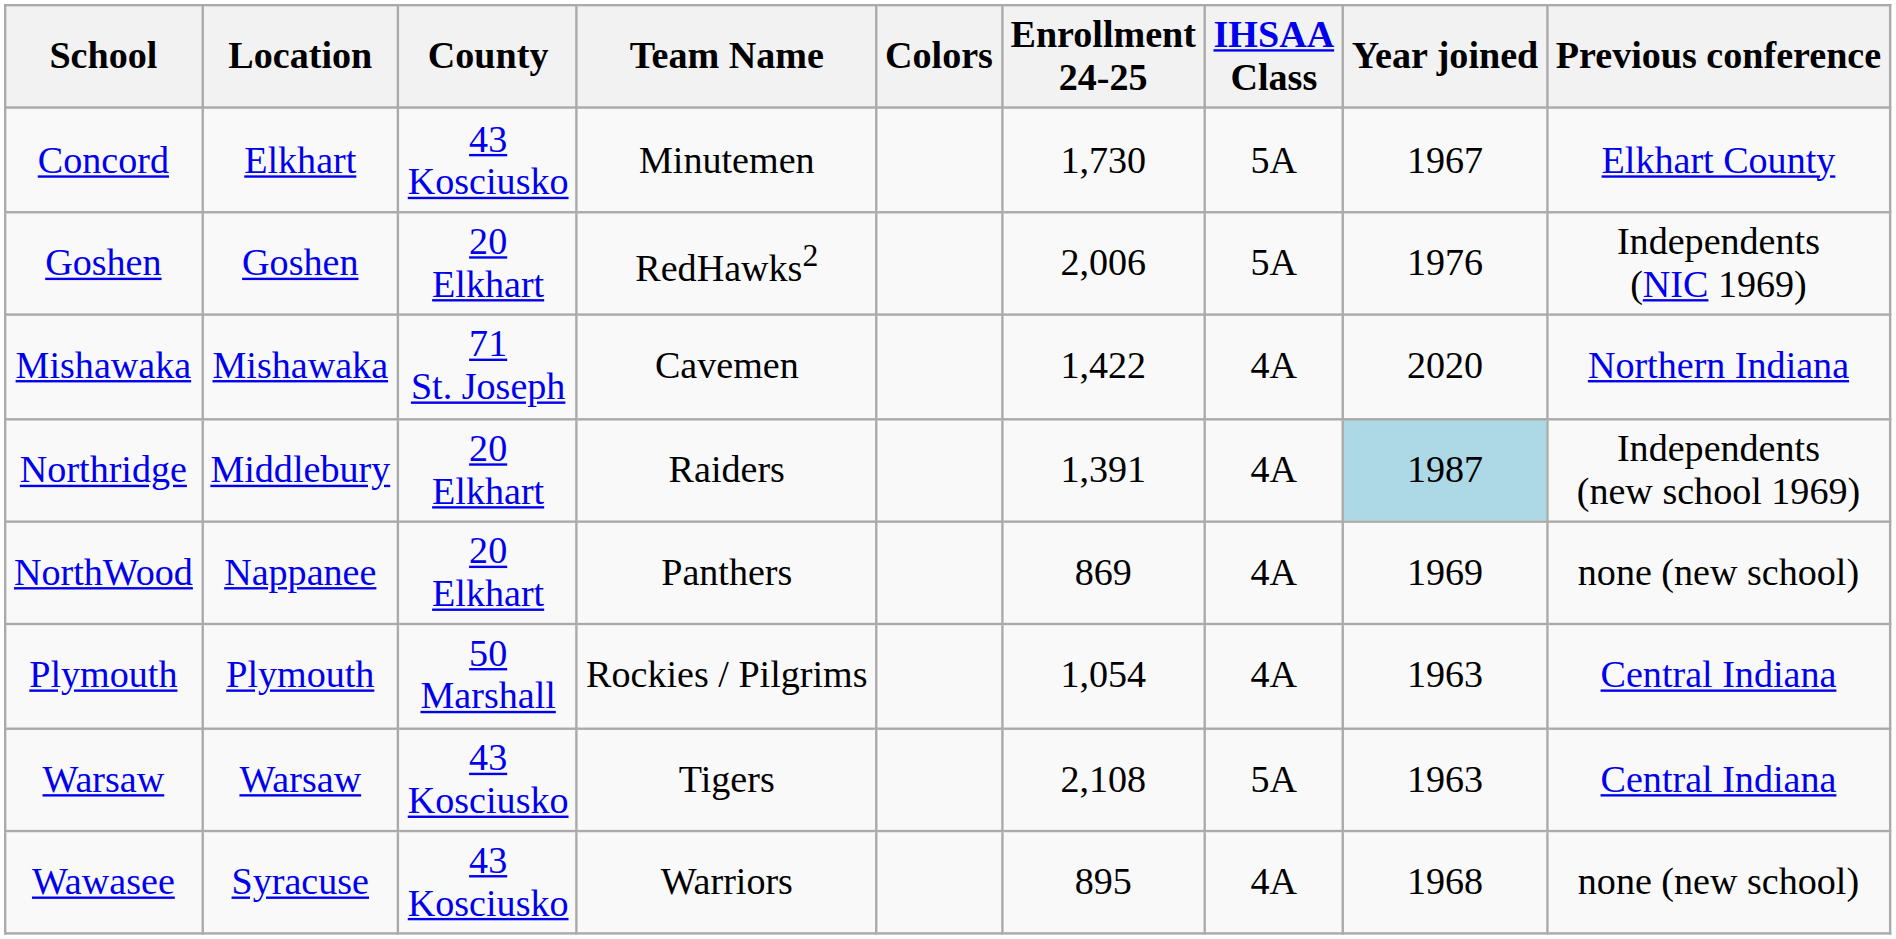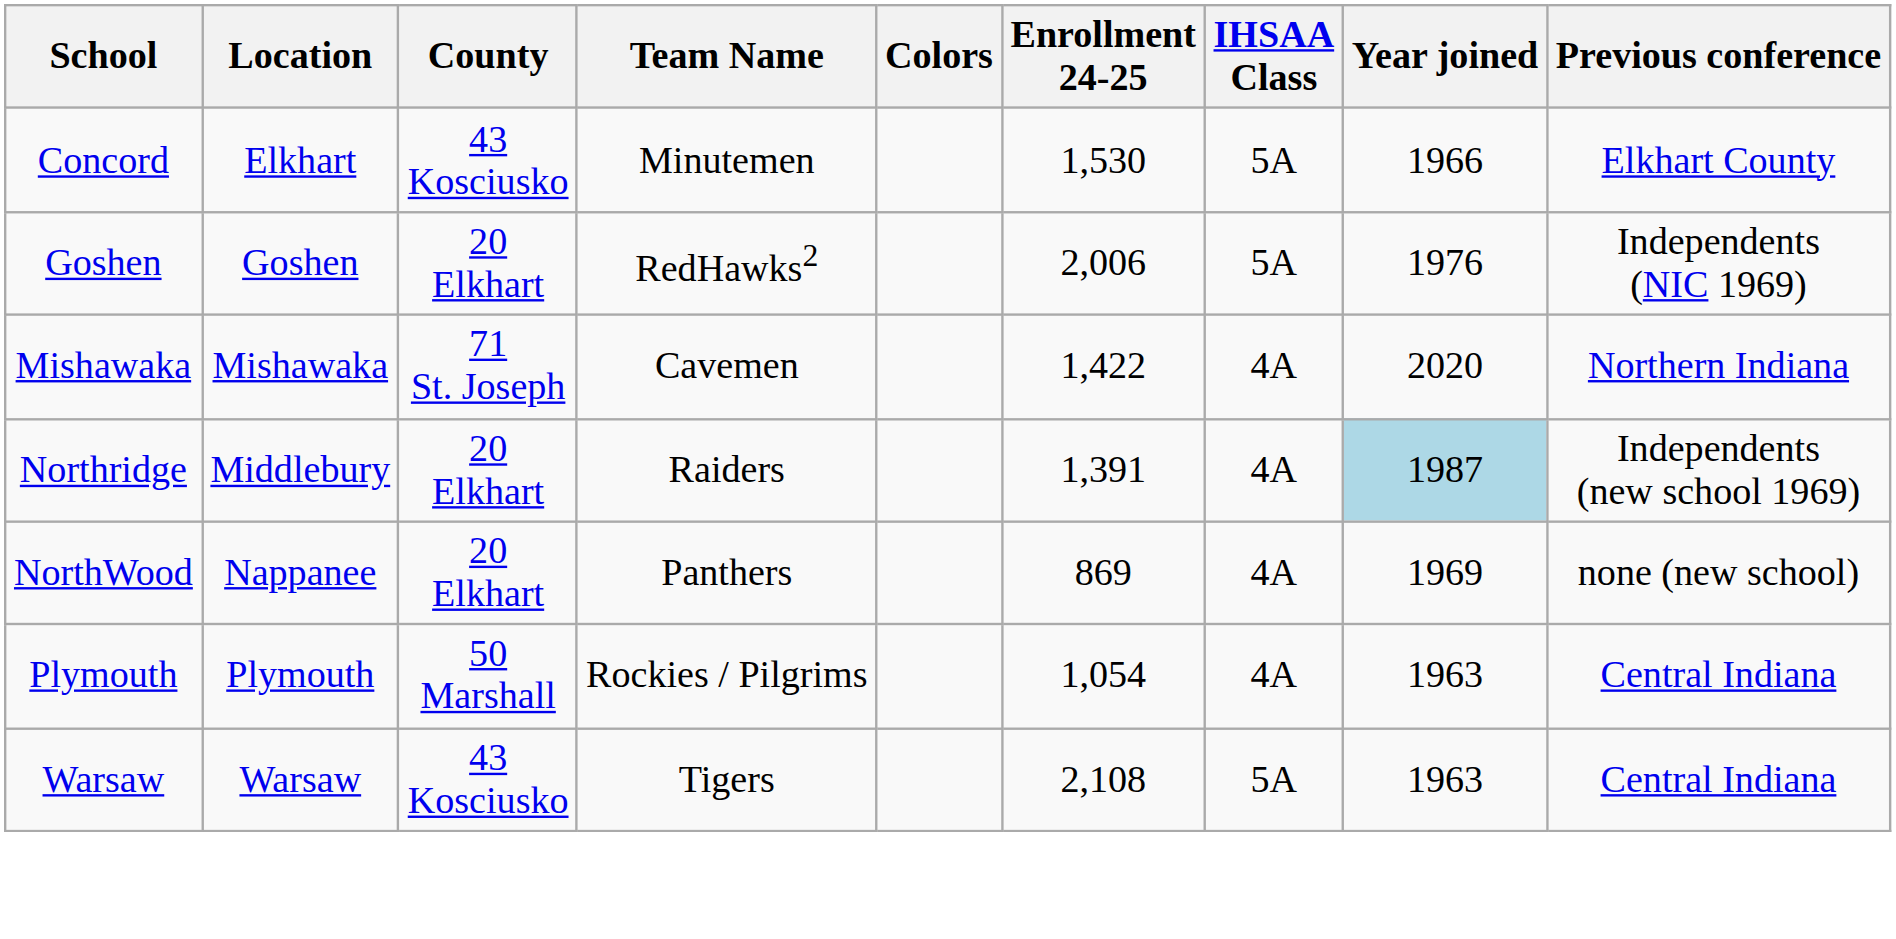 <table class="wikitable" style="text-align:center;">
 <tr>
 <th>School</th>
 <th>Location</th>
 <th>County</th>
 <th>Team Name</th>
 <th>Colors</th>
 <th>Enrollment  <br> 24-25</th>
 <th><a href='#'>IHSAA</a> <br> Class</th>
 <th>Year joined</th>
 <th>Previous conference</th>
 </tr>
 <tr>
 <td><a href='#'>Concord</a></td>
 <td><a href='#'>Elkhart</a></td>
 <td><a href='#'>43 <br> Kosciusko</a></td>
 <td>Minutemen</td>
 <td> </td>
-<td>1,730</td>
+<td>1,530</td>
 <td>5A</td>
-<td>1967</td>
+<td>1966</td>
 <td><a href='#'>Elkhart County</a></td>
 </tr>
 <tr>
 <td><a href='#'>Goshen</a></td>
 <td><a href='#'>Goshen</a></td>
 <td><a href='#'>20 <br> Elkhart</a></td>
 <td>RedHawks<sup>2</sup></td>
 <td> </td>
 <td>2,006</td>
 <td>5A</td>
 <td>1976</td>
 <td>Independents<br>(<a href='#'>NIC</a> 1969)</td>
 </tr>
 <tr>
 <td><a href='#'>Mishawaka</a></td>
 <td><a href='#'>Mishawaka</a></td>
 <td><a href='#'>71 <br> St. Joseph</a></td>
 <td>Cavemen</td>
 <td> </td>
 <td>1,422</td>
 <td>4A</td>
 <td>2020</td>
 <td><a href='#'>Northern Indiana</a></td>
 </tr>
 <tr>
 <td><a href='#'>Northridge</a></td>
 <td><a href='#'>Middlebury</a></td>
 <td><a href='#'>20 <br> Elkhart</a></td>
 <td>Raiders</td>
 <td> </td>
 <td>1,391</td>
 <td>4A</td>
 <td style="background: lightblue;">1987</td>
 <td>Independents<br>(new school 1969)</td>
 </tr>
 <tr>
 <td><a href='#'>NorthWood</a></td>
 <td><a href='#'>Nappanee</a></td>
 <td><a href='#'>20 <br> Elkhart</a></td>
 <td>Panthers</td>
 <td> </td>
 <td>869</td>
 <td>4A</td>
 <td>1969</td>
 <td>none (new school)</td>
 </tr>
 <tr>
 <td><a href='#'>Plymouth</a></td>
 <td><a href='#'>Plymouth</a></td>
 <td><a href='#'>50 <br> Marshall</a></td>
 <td>Rockies / Pilgrims</td>
 <td> </td>
 <td>1,054</td>
 <td>4A</td>
 <td>1963</td>
 <td><a href='#'>Central Indiana</a></td>
 </tr>
 <tr>
 <td><a href='#'>Warsaw</a></td>
 <td><a href='#'>Warsaw</a></td>
 <td><a href='#'>43 <br> Kosciusko</a></td>
 <td>Tigers</td>
 <td> </td>
 <td>2,108</td>
 <td>5A</td>
 <td>1963</td>
 <td><a href='#'>Central Indiana</a></td>
 </tr>
-<tr>
-<td><a href='#'>Wawasee</a></td>
-<td><a href='#'>Syracuse</a></td>
-<td><a href='#'>43 <br> Kosciusko</a></td>
-<td>Warriors</td>
-<td> </td>
-<td>895</td>
-<td>4A</td>
-<td>1968</td>
-<td>none (new school)</td>
-</tr>
 </table>
